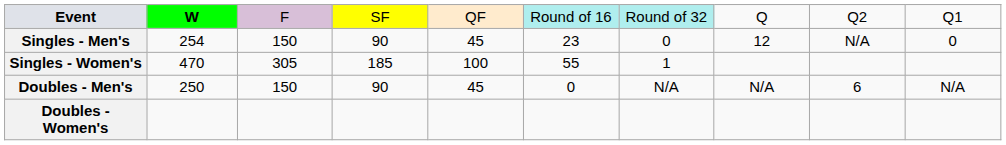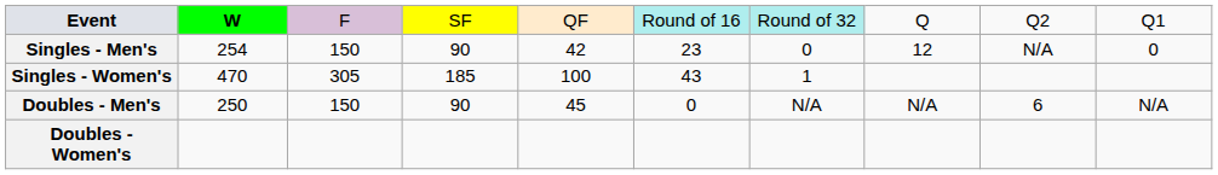 <table class=wikitable style=font-size:90%;text-align:center>
 <tr>
 <td style="width:130px; background:#dfe2e9;"><strong>Event</strong></td>
 <td style="width:80px; background:lime;"><strong>W</strong></td>
 <td style="width:85px; background:thistle;">F</td>
 <td style="width:85px; background:#ff0;">SF</td>
 <td style="width:85px; background:#ffebcd;">QF</td>
 <td style="width:85px; background:#afeeee;">Round of 16</td>
 <td style="width:85px; background:#afeeee;">Round of 32</td>
 <td width=85>Q</td>
 <td width=85>Q2</td>
 <td width=85>Q1</td>
 </tr>
 <tr>
 <th>Singles - Men's</th>
 <td>254</td>
 <td>150</td>
 <td>90</td>
-<td>45</td>
+<td>42</td>
 <td>23</td>
 <td>0</td>
 <td>12</td>
 <td>N/A</td>
 <td>0</td>
 </tr>
 <tr>
 <th>Singles - Women's</th>
 <td>470</td>
 <td>305</td>
 <td>185</td>
 <td>100</td>
-<td>55</td>
+<td>43</td>
 <td>1</td>
 <td></td>
 <td></td>
 <td></td>
 </tr>
 <tr>
 <th>Doubles - Men's</th>
 <td>250</td>
 <td>150</td>
 <td>90</td>
 <td>45</td>
 <td>0</td>
 <td>N/A</td>
 <td>N/A</td>
 <td>6</td>
 <td>N/A</td>
 </tr>
 <tr>
 <th>Doubles - Women's</th>
 <td></td>
 <td></td>
 <td></td>
 <td></td>
 <td></td>
 <td></td>
 <td></td>
 <td></td>
 <td></td>
 </tr>
 </table>
